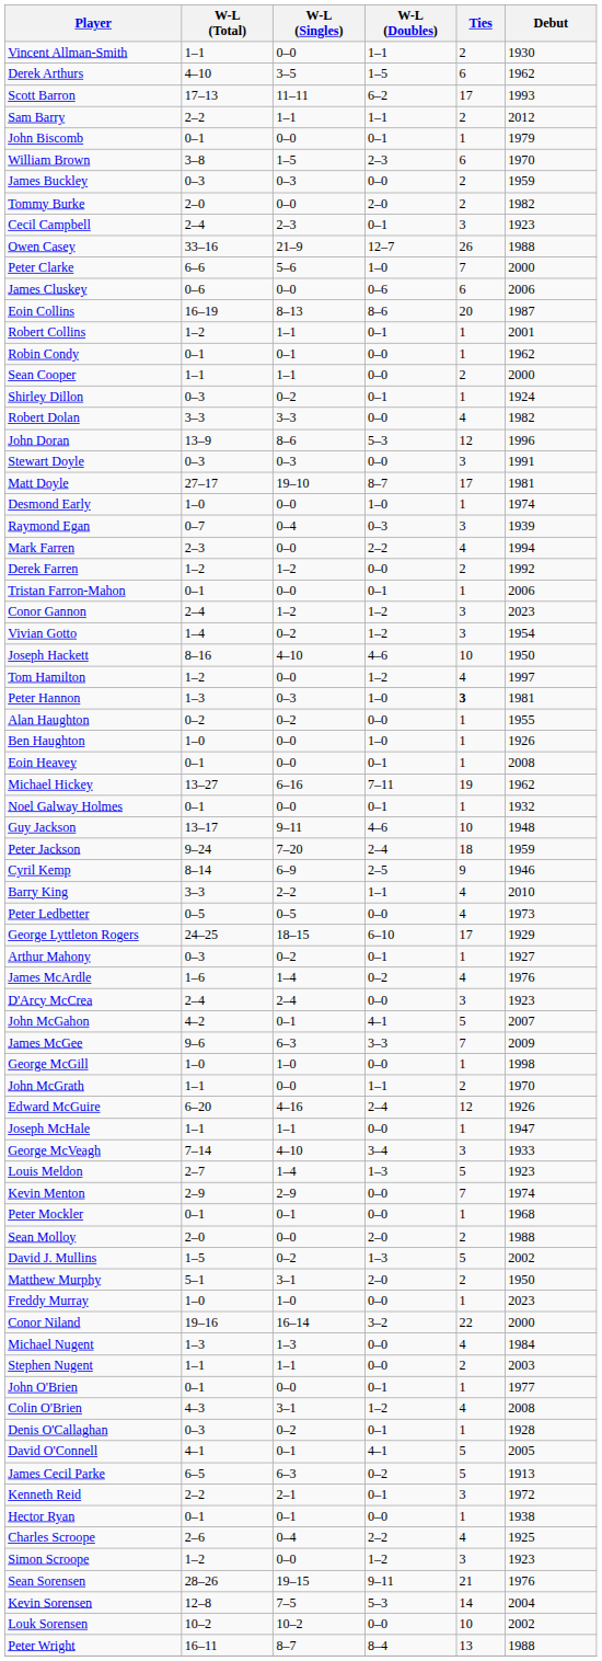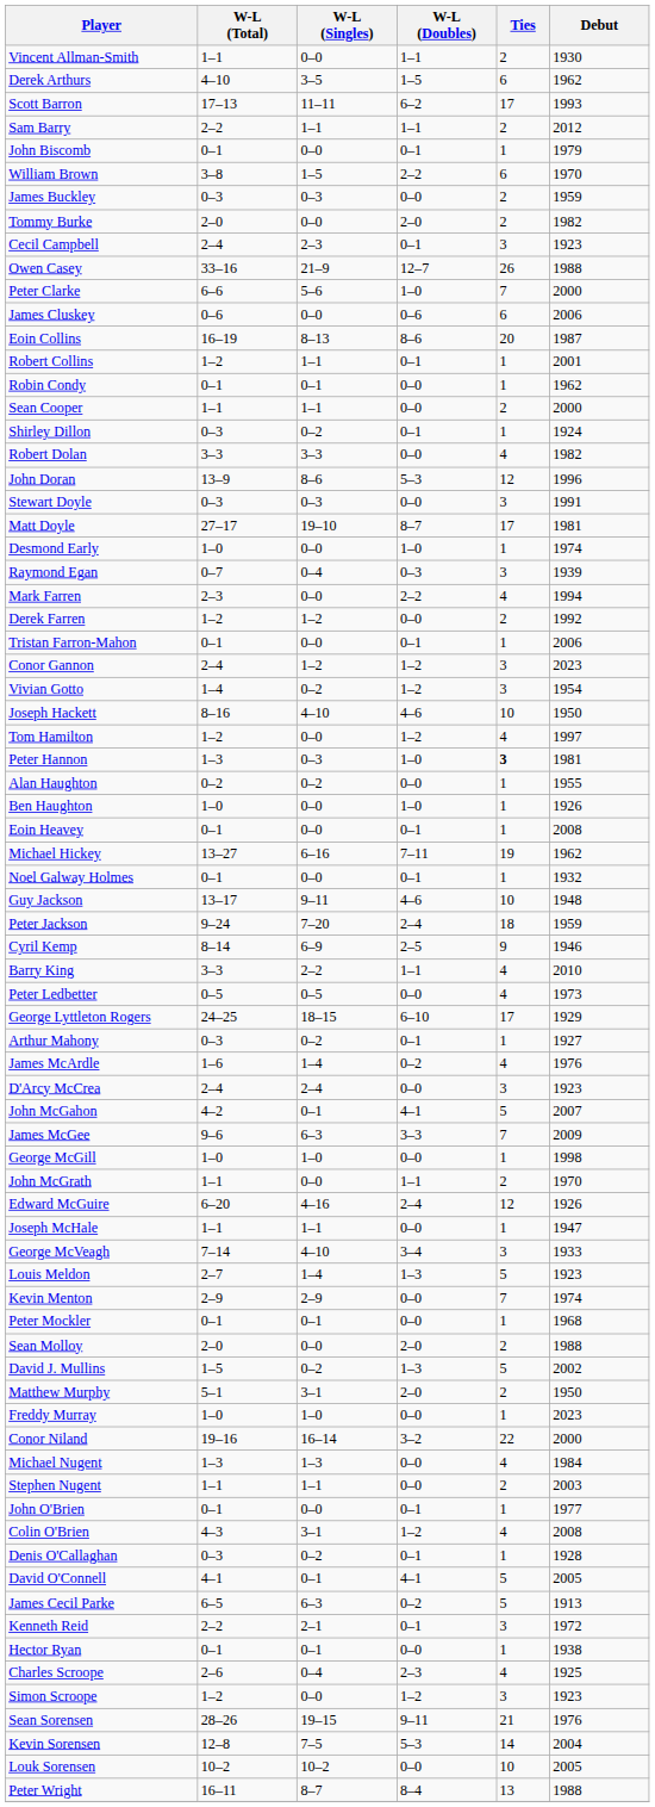 <table class="wikitable sortable" style=font-size:97%>
 <tr>
 <th width=200><a href='#'>Player</a></th>
 <th width=100>W-L<br>(Total)</th>
 <th width=100>W-L<br>(<a href='#'>Singles</a>)</th>
 <th width=100>W-L<br>(<a href='#'>Doubles</a>)</th>
 <th width=50><a href='#'>Ties</a></th>
 <th width=100>Debut</th>
 </tr>
 <tr>
 <td><a href='#'>Vincent Allman-Smith</a></td>
 <td>1–1</td>
 <td>0–0</td>
 <td>1–1</td>
 <td>2</td>
 <td>1930</td>
 </tr>
 <tr>
 <td><a href='#'>Derek Arthurs</a></td>
 <td>4–10</td>
 <td>3–5</td>
 <td>1–5</td>
 <td>6</td>
 <td>1962</td>
 </tr>
 <tr>
 <td><a href='#'>Scott Barron</a></td>
 <td>17–13</td>
 <td>11–11</td>
 <td>6–2</td>
 <td>17</td>
 <td>1993</td>
 </tr>
 <tr>
 <td><a href='#'>Sam Barry</a></td>
 <td>2–2</td>
 <td>1–1</td>
 <td>1–1</td>
 <td>2</td>
 <td>2012</td>
 </tr>
 <tr>
 <td><a href='#'>John Biscomb</a></td>
 <td>0–1</td>
 <td>0–0</td>
 <td>0–1</td>
 <td>1</td>
 <td>1979</td>
 </tr>
 <tr>
 <td><a href='#'>William Brown</a></td>
 <td>3–8</td>
 <td>1–5</td>
-<td>2–3</td>
+<td>2–2</td>
 <td>6</td>
 <td>1970</td>
 </tr>
 <tr>
 <td><a href='#'>James Buckley</a></td>
 <td>0–3</td>
 <td>0–3</td>
 <td>0–0</td>
 <td>2</td>
 <td>1959</td>
 </tr>
 <tr>
 <td><a href='#'>Tommy Burke</a></td>
 <td>2–0</td>
 <td>0–0</td>
 <td>2–0</td>
 <td>2</td>
 <td>1982</td>
 </tr>
 <tr>
 <td><a href='#'>Cecil Campbell</a></td>
 <td>2–4</td>
 <td>2–3</td>
 <td>0–1</td>
 <td>3</td>
 <td>1923</td>
 </tr>
 <tr>
 <td><a href='#'>Owen Casey</a></td>
 <td>33–16</td>
 <td>21–9</td>
 <td>12–7</td>
 <td>26</td>
 <td>1988</td>
 </tr>
 <tr>
 <td><a href='#'>Peter Clarke</a></td>
 <td>6–6</td>
 <td>5–6</td>
 <td>1–0</td>
 <td>7</td>
 <td>2000</td>
 </tr>
 <tr>
 <td><a href='#'>James Cluskey</a></td>
 <td>0–6</td>
 <td>0–0</td>
 <td>0–6</td>
 <td>6</td>
 <td>2006</td>
 </tr>
 <tr>
 <td><a href='#'>Eoin Collins</a></td>
 <td>16–19</td>
 <td>8–13</td>
 <td>8–6</td>
 <td>20</td>
 <td>1987</td>
 </tr>
 <tr>
 <td><a href='#'>Robert Collins</a></td>
 <td>1–2</td>
 <td>1–1</td>
 <td>0–1</td>
 <td>1</td>
 <td>2001</td>
 </tr>
 <tr>
 <td><a href='#'>Robin Condy</a></td>
 <td>0–1</td>
 <td>0–1</td>
 <td>0–0</td>
 <td>1</td>
 <td>1962</td>
 </tr>
 <tr>
 <td><a href='#'>Sean Cooper</a></td>
 <td>1–1</td>
 <td>1–1</td>
 <td>0–0</td>
 <td>2</td>
 <td>2000</td>
 </tr>
 <tr>
 <td><a href='#'>Shirley Dillon</a></td>
 <td>0–3</td>
 <td>0–2</td>
 <td>0–1</td>
 <td>1</td>
 <td>1924</td>
 </tr>
 <tr>
 <td><a href='#'>Robert Dolan</a></td>
 <td>3–3</td>
 <td>3–3</td>
 <td>0–0</td>
 <td>4</td>
 <td>1982</td>
 </tr>
 <tr>
 <td><a href='#'>John Doran</a></td>
 <td>13–9</td>
 <td>8–6</td>
 <td>5–3</td>
 <td>12</td>
 <td>1996</td>
 </tr>
 <tr>
 <td><a href='#'>Stewart Doyle</a></td>
 <td>0–3</td>
 <td>0–3</td>
 <td>0–0</td>
 <td>3</td>
 <td>1991</td>
 </tr>
 <tr>
 <td><a href='#'>Matt Doyle</a></td>
 <td>27–17</td>
 <td>19–10</td>
 <td>8–7</td>
 <td>17</td>
 <td>1981</td>
 </tr>
 <tr>
 <td><a href='#'>Desmond Early</a></td>
 <td>1–0</td>
 <td>0–0</td>
 <td>1–0</td>
 <td>1</td>
 <td>1974</td>
 </tr>
 <tr>
 <td><a href='#'>Raymond Egan</a></td>
 <td>0–7</td>
 <td>0–4</td>
 <td>0–3</td>
 <td>3</td>
 <td>1939</td>
 </tr>
 <tr>
 <td><a href='#'>Mark Farren</a></td>
 <td>2–3</td>
 <td>0–0</td>
 <td>2–2</td>
 <td>4</td>
 <td>1994</td>
 </tr>
 <tr>
 <td><a href='#'>Derek Farren</a></td>
 <td>1–2</td>
 <td>1–2</td>
 <td>0–0</td>
 <td>2</td>
 <td>1992</td>
 </tr>
 <tr>
 <td><a href='#'>Tristan Farron-Mahon</a></td>
 <td>0–1</td>
 <td>0–0</td>
 <td>0–1</td>
 <td>1</td>
 <td>2006</td>
 </tr>
 <tr>
 <td><a href='#'>Conor Gannon</a></td>
 <td>2–4</td>
 <td>1–2</td>
 <td>1–2</td>
 <td>3</td>
 <td>2023</td>
 </tr>
 <tr>
 <td><a href='#'>Vivian Gotto</a></td>
 <td>1–4</td>
 <td>0–2</td>
 <td>1–2</td>
 <td>3</td>
 <td>1954</td>
 </tr>
 <tr>
 <td><a href='#'>Joseph Hackett</a></td>
 <td>8–16</td>
 <td>4–10</td>
 <td>4–6</td>
 <td>10</td>
 <td>1950</td>
 </tr>
 <tr>
 <td><a href='#'>Tom Hamilton</a></td>
 <td>1–2</td>
 <td>0–0</td>
 <td>1–2</td>
 <td>4</td>
 <td>1997</td>
 </tr>
 <tr>
 <td><a href='#'>Peter Hannon</a></td>
 <td>1–3</td>
 <td>0–3</td>
 <td>1–0</td>
 <td><strong>3</strong></td>
 <td>1981</td>
 </tr>
 <tr>
 <td><a href='#'>Alan Haughton</a></td>
 <td>0–2</td>
 <td>0–2</td>
 <td>0–0</td>
 <td>1</td>
 <td>1955</td>
 </tr>
 <tr>
 <td><a href='#'>Ben Haughton</a></td>
 <td>1–0</td>
 <td>0–0</td>
 <td>1–0</td>
 <td>1</td>
 <td>1926</td>
 </tr>
 <tr>
 <td><a href='#'>Eoin Heavey</a></td>
 <td>0–1</td>
 <td>0–0</td>
 <td>0–1</td>
 <td>1</td>
 <td>2008</td>
 </tr>
 <tr>
 <td><a href='#'>Michael Hickey</a></td>
 <td>13–27</td>
 <td>6–16</td>
 <td>7–11</td>
 <td>19</td>
 <td>1962</td>
 </tr>
 <tr>
 <td><a href='#'>Noel Galway Holmes</a></td>
 <td>0–1</td>
 <td>0–0</td>
 <td>0–1</td>
 <td>1</td>
 <td>1932</td>
 </tr>
 <tr>
 <td><a href='#'>Guy Jackson</a></td>
 <td>13–17</td>
 <td>9–11</td>
 <td>4–6</td>
 <td>10</td>
 <td>1948</td>
 </tr>
 <tr>
 <td><a href='#'>Peter Jackson</a></td>
 <td>9–24</td>
 <td>7–20</td>
 <td>2–4</td>
 <td>18</td>
 <td>1959</td>
 </tr>
 <tr>
 <td><a href='#'>Cyril Kemp</a></td>
 <td>8–14</td>
 <td>6–9</td>
 <td>2–5</td>
 <td>9</td>
 <td>1946</td>
 </tr>
 <tr>
 <td><a href='#'>Barry King</a></td>
 <td>3–3</td>
 <td>2–2</td>
 <td>1–1</td>
 <td>4</td>
 <td>2010</td>
 </tr>
 <tr>
 <td><a href='#'>Peter Ledbetter</a></td>
 <td>0–5</td>
 <td>0–5</td>
 <td>0–0</td>
 <td>4</td>
 <td>1973</td>
 </tr>
 <tr>
 <td><a href='#'>George Lyttleton Rogers</a></td>
 <td>24–25</td>
 <td>18–15</td>
 <td>6–10</td>
 <td>17</td>
 <td>1929</td>
 </tr>
 <tr>
 <td><a href='#'>Arthur Mahony</a></td>
 <td>0–3</td>
 <td>0–2</td>
 <td>0–1</td>
 <td>1</td>
 <td>1927</td>
 </tr>
 <tr>
 <td><a href='#'>James McArdle</a></td>
 <td>1–6</td>
 <td>1–4</td>
 <td>0–2</td>
 <td>4</td>
 <td>1976</td>
 </tr>
 <tr>
 <td><a href='#'>D'Arcy McCrea</a></td>
 <td>2–4</td>
 <td>2–4</td>
 <td>0–0</td>
 <td>3</td>
 <td>1923</td>
 </tr>
 <tr>
 <td><a href='#'>John McGahon</a></td>
 <td>4–2</td>
 <td>0–1</td>
 <td>4–1</td>
 <td>5</td>
 <td>2007</td>
 </tr>
 <tr>
 <td><a href='#'>James McGee</a></td>
 <td>9–6</td>
 <td>6–3</td>
 <td>3–3</td>
 <td>7</td>
 <td>2009</td>
 </tr>
 <tr>
 <td><a href='#'>George McGill</a></td>
 <td>1–0</td>
 <td>1–0</td>
 <td>0–0</td>
 <td>1</td>
 <td>1998</td>
 </tr>
 <tr>
 <td><a href='#'>John McGrath</a></td>
 <td>1–1</td>
 <td>0–0</td>
 <td>1–1</td>
 <td>2</td>
 <td>1970</td>
 </tr>
 <tr>
 <td><a href='#'>Edward McGuire</a></td>
 <td>6–20</td>
 <td>4–16</td>
 <td>2–4</td>
 <td>12</td>
 <td>1926</td>
 </tr>
 <tr>
 <td><a href='#'>Joseph McHale</a></td>
 <td>1–1</td>
 <td>1–1</td>
 <td>0–0</td>
 <td>1</td>
 <td>1947</td>
 </tr>
 <tr>
 <td><a href='#'>George McVeagh</a></td>
 <td>7–14</td>
 <td>4–10</td>
 <td>3–4</td>
 <td>3</td>
 <td>1933</td>
 </tr>
 <tr>
 <td><a href='#'>Louis Meldon</a></td>
 <td>2–7</td>
 <td>1–4</td>
 <td>1–3</td>
 <td>5</td>
 <td>1923</td>
 </tr>
 <tr>
 <td><a href='#'>Kevin Menton</a></td>
 <td>2–9</td>
 <td>2–9</td>
 <td>0–0</td>
 <td>7</td>
 <td>1974</td>
 </tr>
 <tr>
 <td><a href='#'>Peter Mockler</a></td>
 <td>0–1</td>
 <td>0–1</td>
 <td>0–0</td>
 <td>1</td>
 <td>1968</td>
 </tr>
 <tr>
 <td><a href='#'>Sean Molloy</a></td>
 <td>2–0</td>
 <td>0–0</td>
 <td>2–0</td>
 <td>2</td>
 <td>1988</td>
 </tr>
 <tr>
 <td><a href='#'>David J. Mullins</a></td>
 <td>1–5</td>
 <td>0–2</td>
 <td>1–3</td>
 <td>5</td>
 <td>2002</td>
 </tr>
 <tr>
 <td><a href='#'>Matthew Murphy</a></td>
 <td>5–1</td>
 <td>3–1</td>
 <td>2–0</td>
 <td>2</td>
 <td>1950</td>
 </tr>
 <tr>
 <td><a href='#'>Freddy Murray</a></td>
 <td>1–0</td>
 <td>1–0</td>
 <td>0–0</td>
 <td>1</td>
 <td>2023</td>
 </tr>
 <tr>
 <td><a href='#'>Conor Niland</a></td>
 <td>19–16</td>
 <td>16–14</td>
 <td>3–2</td>
 <td>22</td>
 <td>2000</td>
 </tr>
 <tr>
 <td><a href='#'>Michael Nugent</a></td>
 <td>1–3</td>
 <td>1–3</td>
 <td>0–0</td>
 <td>4</td>
 <td>1984</td>
 </tr>
 <tr>
 <td><a href='#'>Stephen Nugent</a></td>
 <td>1–1</td>
 <td>1–1</td>
 <td>0–0</td>
 <td>2</td>
 <td>2003</td>
 </tr>
 <tr>
 <td><a href='#'>John O'Brien</a></td>
 <td>0–1</td>
 <td>0–0</td>
 <td>0–1</td>
 <td>1</td>
 <td>1977</td>
 </tr>
 <tr>
 <td><a href='#'>Colin O'Brien</a></td>
 <td>4–3</td>
 <td>3–1</td>
 <td>1–2</td>
 <td>4</td>
 <td>2008</td>
 </tr>
 <tr>
 <td><a href='#'>Denis O'Callaghan</a></td>
 <td>0–3</td>
 <td>0–2</td>
 <td>0–1</td>
 <td>1</td>
 <td>1928</td>
 </tr>
 <tr>
 <td><a href='#'>David O'Connell</a></td>
 <td>4–1</td>
 <td>0–1</td>
 <td>4–1</td>
 <td>5</td>
 <td>2005</td>
 </tr>
 <tr>
 <td><a href='#'>James Cecil Parke</a></td>
 <td>6–5</td>
 <td>6–3</td>
 <td>0–2</td>
 <td>5</td>
 <td>1913</td>
 </tr>
 <tr>
 <td><a href='#'>Kenneth Reid</a></td>
 <td>2–2</td>
 <td>2–1</td>
 <td>0–1</td>
 <td>3</td>
 <td>1972</td>
 </tr>
 <tr>
 <td><a href='#'>Hector Ryan</a></td>
 <td>0–1</td>
 <td>0–1</td>
 <td>0–0</td>
 <td>1</td>
 <td>1938</td>
 </tr>
 <tr>
 <td><a href='#'>Charles Scroope</a></td>
 <td>2–6</td>
 <td>0–4</td>
-<td>2–2</td>
+<td>2–3</td>
 <td>4</td>
 <td>1925</td>
 </tr>
 <tr>
 <td><a href='#'>Simon Scroope</a></td>
 <td>1–2</td>
 <td>0–0</td>
 <td>1–2</td>
 <td>3</td>
 <td>1923</td>
 </tr>
 <tr>
 <td><a href='#'>Sean Sorensen</a></td>
 <td>28–26</td>
 <td>19–15</td>
 <td>9–11</td>
 <td>21</td>
 <td>1976</td>
 </tr>
 <tr>
 <td><a href='#'>Kevin Sorensen</a></td>
 <td>12–8</td>
 <td>7–5</td>
 <td>5–3</td>
 <td>14</td>
 <td>2004</td>
 </tr>
 <tr>
 <td><a href='#'>Louk Sorensen</a></td>
 <td>10–2</td>
 <td>10–2</td>
 <td>0–0</td>
 <td>10</td>
-<td>2002</td>
+<td>2005</td>
 </tr>
 <tr>
 <td><a href='#'>Peter Wright</a></td>
 <td>16–11</td>
 <td>8–7</td>
 <td>8–4</td>
 <td>13</td>
 <td>1988</td>
 </tr>
 <tr>
 </tr>
 </table>
